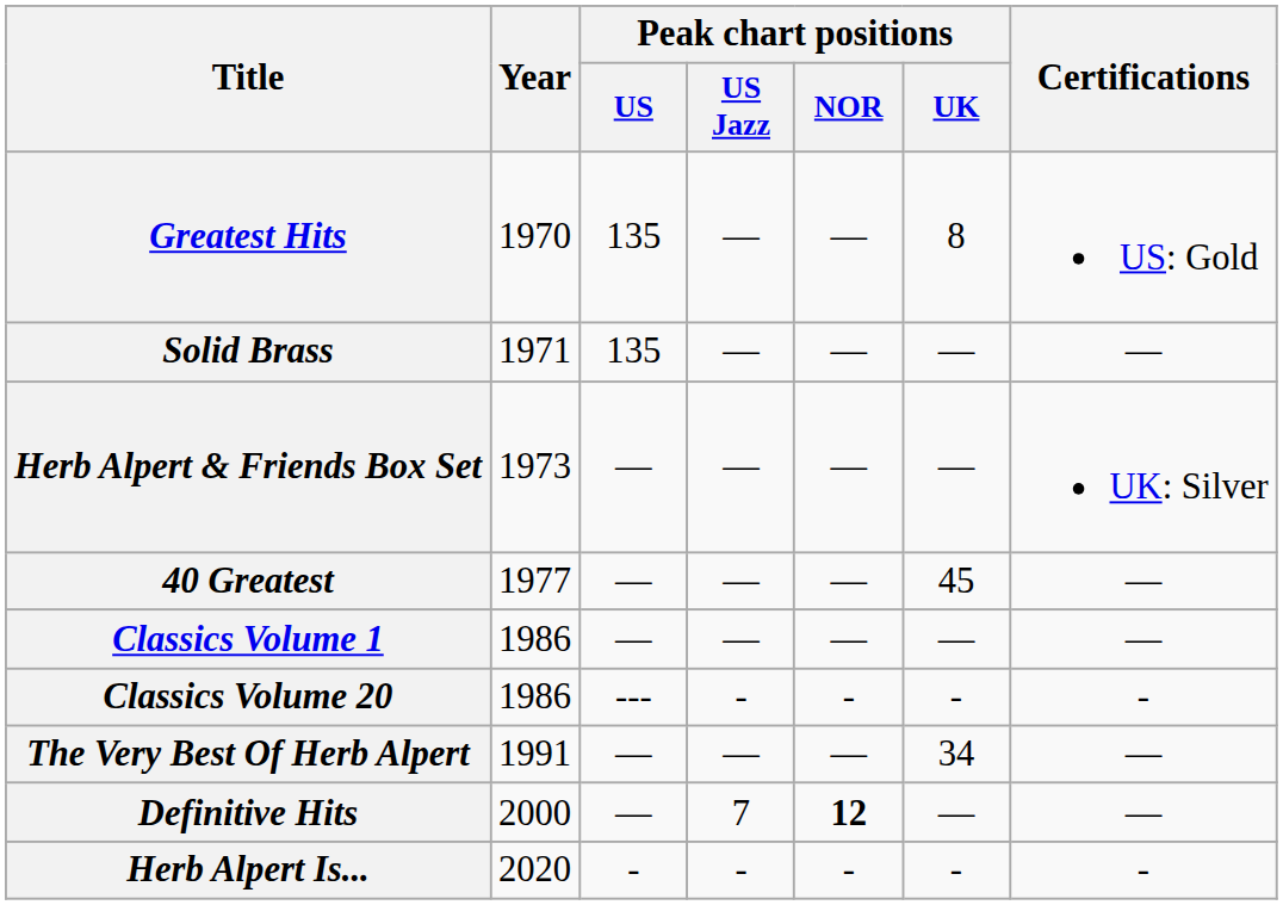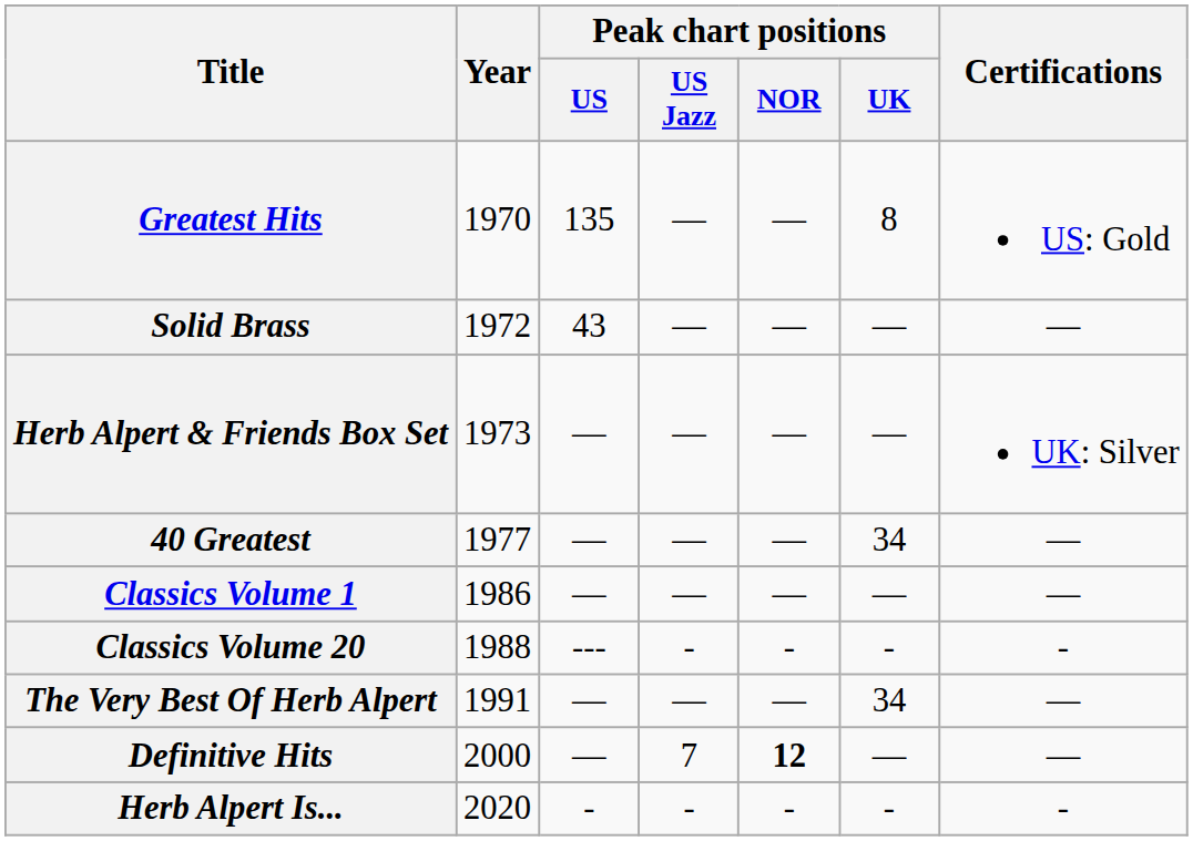 <table class="wikitable plainrowheaders" style="text-align:center;">
 <tr>
 <th scope="col" rowspan="2">Title</th>
 <th scope="col" rowspan="2">Year</th>
 <th scope="col" colspan="4">Peak chart positions</th>
 <th scope="col" rowspan="2">Certifications</th>
 </tr>
 <tr>
 <th scope="col" style="width:3em;font-size:85%"><a href='#'>US</a><br></th>
 <th scope="col" style="width:3em;font-size:85%"><a href='#'>US<br>Jazz</a><br></th>
 <th scope="col" style="width:3em;font-size:85%"><a href='#'>NOR</a><br></th>
 <th scope="col" style="width:3em;font-size:85%"><a href='#'>UK</a><br></th>
 </tr>
 <tr>
 <th scope=row><em><a href='#'>Greatest Hits</a></em></th>
 <td>1970</td>
 <td>135</td>
 <td>—</td>
 <td>—</td>
 <td>8</td>
 <td><br><ul><li><a href='#'>US</a>: Gold</li></ul></td>
 </tr>
 <tr>
 <th scope=row><em>Solid Brass</em></th>
-<td>1971</td>
-<td>135</td>
+<td>1972</td>
+<td>43</td>
 <td>—</td>
 <td>—</td>
 <td>—</td>
 <td>—</td>
 </tr>
 <tr>
 <th scope=row><em>Herb Alpert & Friends Box Set</em></th>
 <td>1973</td>
 <td>—</td>
 <td>—</td>
 <td>—</td>
 <td>—</td>
 <td><br><ul><li><a href='#'>UK</a>: Silver</li></ul></td>
 </tr>
 <tr>
 <th scope=row><em>40 Greatest</em></th>
 <td>1977</td>
 <td>—</td>
 <td>—</td>
 <td>—</td>
-<td>45</td>
+<td>34</td>
 <td>—</td>
 </tr>
 <tr>
 <th scope=row><em><a href='#'>Classics Volume 1</a></em></th>
 <td>1986</td>
 <td>—</td>
 <td>—</td>
 <td>—</td>
 <td>—</td>
 <td>—</td>
 </tr>
 <tr>
 <th scope=row><em>Classics Volume 20</em></th>
-<td>1986</td>
+<td>1988</td>
 <td>---</td>
 <td>-</td>
 <td>-</td>
 <td>-</td>
 <td>-</td>
 </tr>
 <tr>
 <th scope=row><em>The Very Best Of Herb Alpert</em></th>
 <td>1991</td>
 <td>—</td>
 <td>—</td>
 <td>—</td>
 <td>34</td>
 <td>—</td>
 </tr>
 <tr>
 <th scope=row><em>Definitive Hits</em></th>
 <td>2000</td>
 <td>—</td>
 <td>7</td>
 <td><strong>12</strong></td>
 <td>—</td>
 <td>—</td>
 </tr>
 <tr>
 <th scope=row><em>Herb Alpert Is...</em></th>
 <td>2020</td>
 <td>-</td>
 <td>-</td>
 <td>-</td>
 <td>-</td>
 <td>-</td>
 </tr>
 </table>
